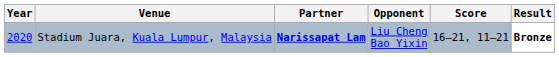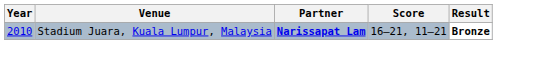 <table class="sortable wikitable" style="font-size: 90%;">
 <tr>
 <th>Year</th>
 <th>Venue</th>
 <th>Partner</th>
-<th>Opponent</th>
 <th>Score</th>
 <th>Result</th>
 </tr>
 <tr style="background:#AABBCC">
-<td align="center"><a href='#'>2020</a></td>
+<td align="center"><a href='#'>2010</a></td>
 <td align="left">Stadium Juara, <a href='#'>Kuala Lumpur</a>, <a href='#'>Malaysia</a></td>
 <td align="left"><strong> <a href='#'>Narissapat Lam</a></strong></td>
-<td align="left"> <a href='#'>Liu Cheng</a> <br>  <a href='#'>Bao Yixin</a></td>
 <td align="left">16–21, 11–21</td>
 <td style="text-align:left; background:white"> <strong>Bronze</strong></td>
 </tr>
 </table>
